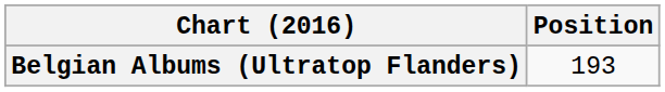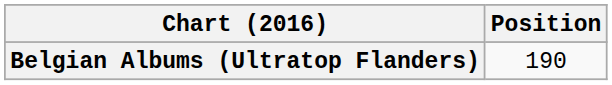 <table class="wikitable plainrowheaders" style="text-align:center">
 <tr>
 <th scope="col">Chart (2016)</th>
 <th scope="col">Position</th>
 </tr>
 <tr>
 <th scope="row">Belgian Albums (Ultratop Flanders)</th>
-<td>193</td>
+<td>190</td>
 </tr>
 </table>
